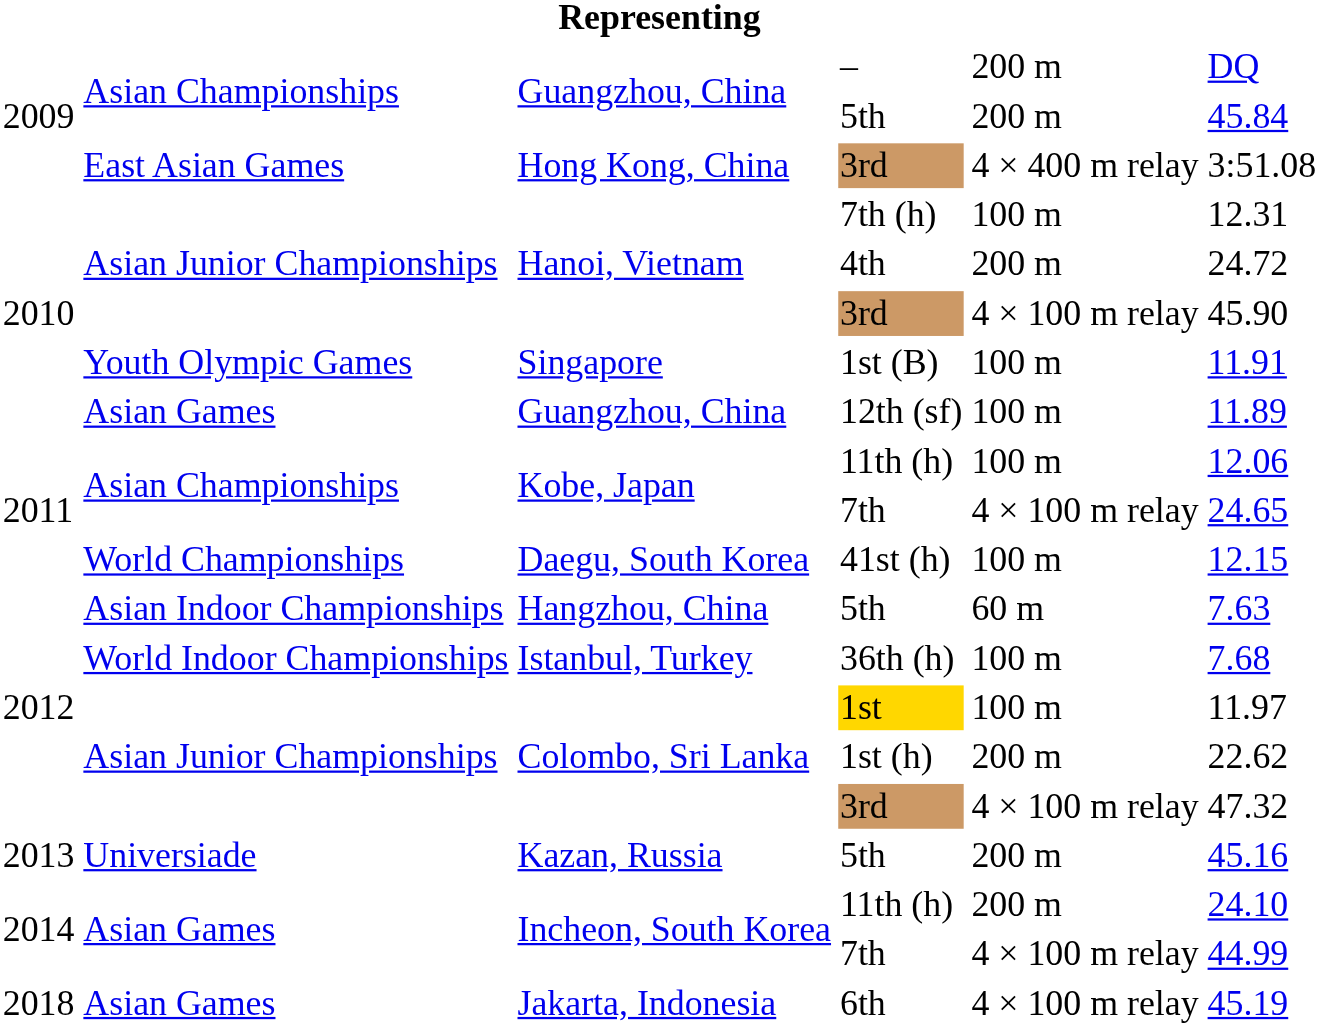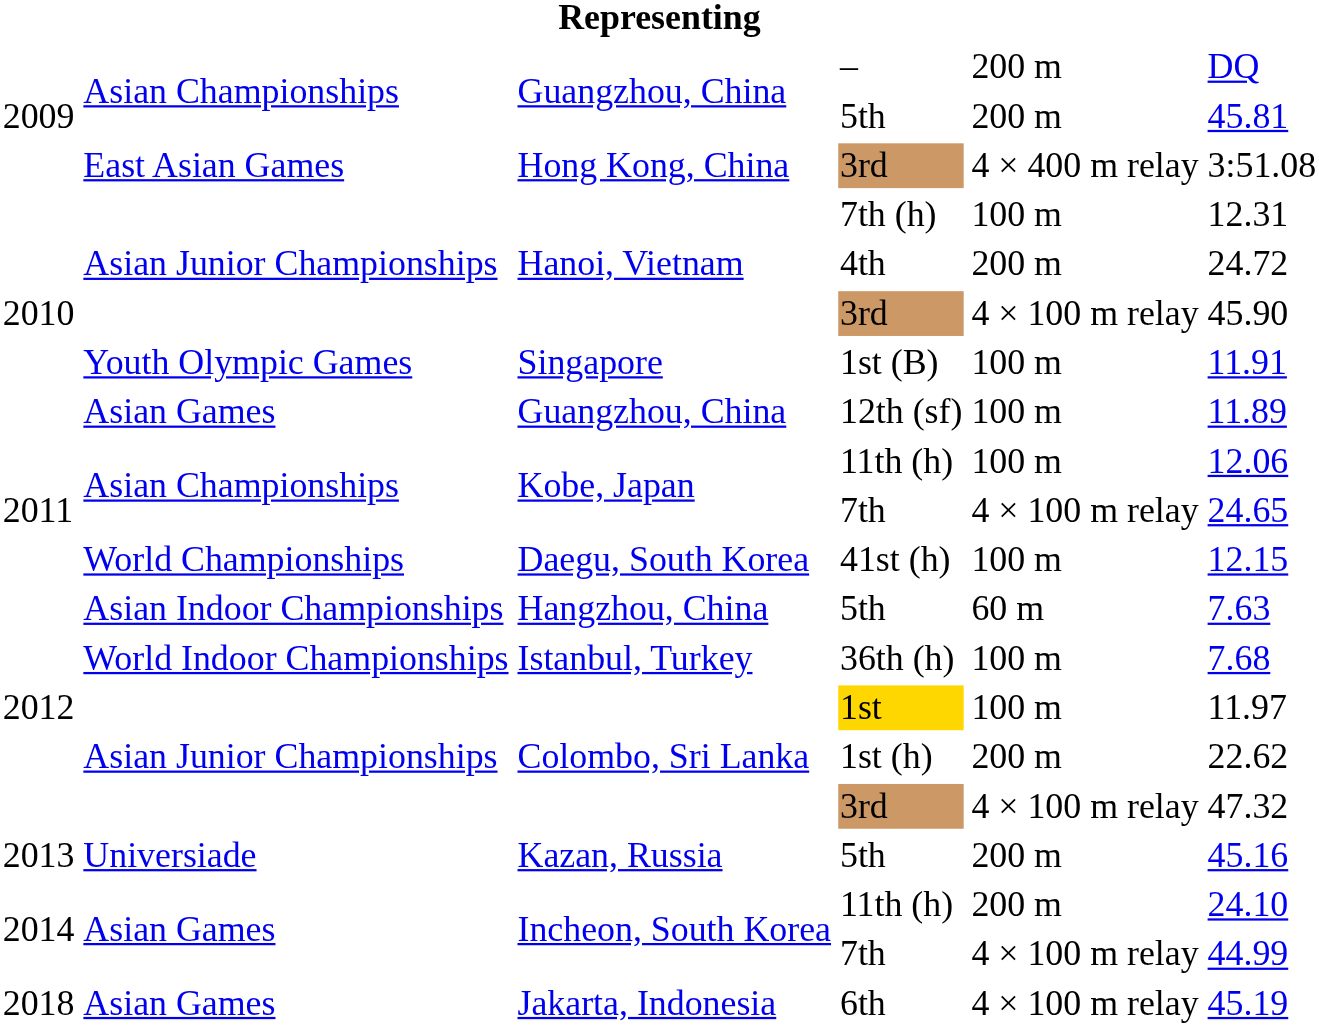 <table>
 <tr>
 <th colspan="6">Representing </th>
 </tr>
 <tr>
 <td rowspan=3>2009</td>
 <td rowspan=2><a href='#'>Asian Championships</a></td>
 <td rowspan=2><a href='#'>Guangzhou, China</a></td>
 <td>–</td>
 <td>200 m</td>
 <td><a href='#'>DQ</a></td>
 </tr>
 <tr>
 <td>5th</td>
 <td>200 m</td>
-<td><a href='#'>45.84</a></td>
+<td><a href='#'>45.81</a></td>
 </tr>
 <tr>
 <td><a href='#'>East Asian Games</a></td>
 <td><a href='#'>Hong Kong, China</a></td>
 <td bgcolor=cc9966>3rd</td>
 <td>4 × 400 m relay</td>
 <td>3:51.08</td>
 </tr>
 <tr>
 <td rowspan=5>2010</td>
 <td rowspan=3><a href='#'>Asian Junior Championships</a></td>
 <td rowspan=3><a href='#'>Hanoi, Vietnam</a></td>
 <td>7th (h)</td>
 <td>100 m</td>
 <td>12.31</td>
 </tr>
 <tr>
 <td>4th</td>
 <td>200 m</td>
 <td>24.72</td>
 </tr>
 <tr>
 <td bgcolor=cc9966>3rd</td>
 <td>4 × 100 m relay</td>
 <td>45.90</td>
 </tr>
 <tr>
 <td><a href='#'>Youth Olympic Games</a></td>
 <td><a href='#'>Singapore</a></td>
 <td>1st (B)</td>
 <td>100 m</td>
 <td><a href='#'>11.91</a></td>
 </tr>
 <tr>
 <td><a href='#'>Asian Games</a></td>
 <td><a href='#'>Guangzhou, China</a></td>
 <td>12th (sf)</td>
 <td>100 m</td>
 <td><a href='#'>11.89</a></td>
 </tr>
 <tr>
 <td rowspan=3>2011</td>
 <td rowspan=2><a href='#'>Asian Championships</a></td>
 <td rowspan=2><a href='#'>Kobe, Japan</a></td>
 <td>11th (h)</td>
 <td>100 m</td>
 <td><a href='#'>12.06</a></td>
 </tr>
 <tr>
 <td>7th</td>
 <td>4 × 100 m relay</td>
 <td><a href='#'>24.65</a></td>
 </tr>
 <tr>
 <td><a href='#'>World Championships</a></td>
 <td><a href='#'>Daegu, South Korea</a></td>
 <td>41st (h)</td>
 <td>100 m</td>
 <td><a href='#'>12.15</a></td>
 </tr>
 <tr>
 <td rowspan=5>2012</td>
 <td><a href='#'>Asian Indoor Championships</a></td>
 <td><a href='#'>Hangzhou, China</a></td>
 <td>5th</td>
 <td>60 m</td>
 <td><a href='#'>7.63</a></td>
 </tr>
 <tr>
 <td><a href='#'>World Indoor Championships</a></td>
 <td><a href='#'>Istanbul, Turkey</a></td>
 <td>36th (h)</td>
 <td>100 m</td>
 <td><a href='#'>7.68</a></td>
 </tr>
 <tr>
 <td rowspan=3><a href='#'>Asian Junior Championships</a></td>
 <td rowspan=3><a href='#'>Colombo, Sri Lanka</a></td>
 <td bgcolor=gold>1st</td>
 <td>100 m</td>
 <td>11.97</td>
 </tr>
 <tr>
 <td>1st (h)</td>
 <td>200 m</td>
 <td>22.62</td>
 </tr>
 <tr>
 <td bgcolor=cc9966>3rd</td>
 <td>4 × 100 m relay</td>
 <td>47.32</td>
 </tr>
 <tr>
 <td>2013</td>
 <td><a href='#'>Universiade</a></td>
 <td><a href='#'>Kazan, Russia</a></td>
 <td>5th</td>
 <td>200 m</td>
 <td><a href='#'>45.16</a></td>
 </tr>
 <tr>
 <td rowspan=2>2014</td>
 <td rowspan=2><a href='#'>Asian Games</a></td>
 <td rowspan=2><a href='#'>Incheon, South Korea</a></td>
 <td>11th (h)</td>
 <td>200 m</td>
 <td><a href='#'>24.10</a></td>
 </tr>
 <tr>
 <td>7th</td>
 <td>4 × 100 m relay</td>
 <td><a href='#'>44.99</a></td>
 </tr>
 <tr>
 <td>2018</td>
 <td><a href='#'>Asian Games</a></td>
 <td><a href='#'>Jakarta, Indonesia</a></td>
 <td>6th</td>
 <td>4 × 100 m relay</td>
 <td><a href='#'>45.19</a></td>
 </tr>
 </table>
